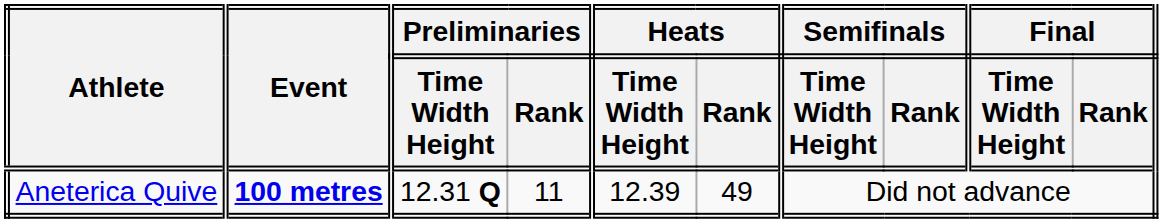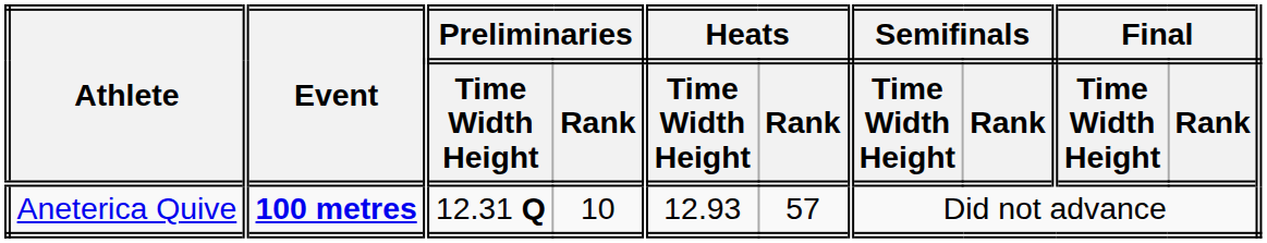 <table class=wikitable style="font-size:90%; border: double;">
 <tr>
 <th rowspan="2" style="border-right:double">Athlete</th>
 <th rowspan="2" style="border-right:double">Event</th>
 <th colspan="2" style="border-right:double; border-bottom:double;">Preliminaries</th>
 <th colspan="2" style="border-right:double; border-bottom:double;">Heats</th>
 <th colspan="2" style="border-right:double; border-bottom:double;">Semifinals</th>
 <th colspan="2" style="border-right:double; border-bottom:double;">Final</th>
 </tr>
 <tr>
 <th>Time<br>Width<br>Height</th>
 <th style="border-right:double">Rank</th>
 <th>Time<br>Width<br>Height</th>
 <th style="border-right:double">Rank</th>
 <th>Time<br>Width<br>Height</th>
 <th style="border-right:double">Rank</th>
 <th>Time<br>Width<br>Height</th>
 <th style="border-right:double">Rank</th>
 </tr>
 <tr style="border-top: double;">
 <td style="border-right:double"><a href='#'>Aneterica Quive</a></td>
 <td style="border-right:double"><strong><a href='#'>100 metres</a></strong></td>
 <td align=center>12.31 <strong>Q</strong></td>
-<td align=center style="border-right:double">11</td>
-<td align=center>12.39</td>
-<td align=center style="border-right:double">49</td>
+<td align=center style="border-right:double">10</td>
+<td align=center>12.93</td>
+<td align=center style="border-right:double">57</td>
 <td colspan="4" align=center>Did not advance</td>
 </tr>
 </table>
